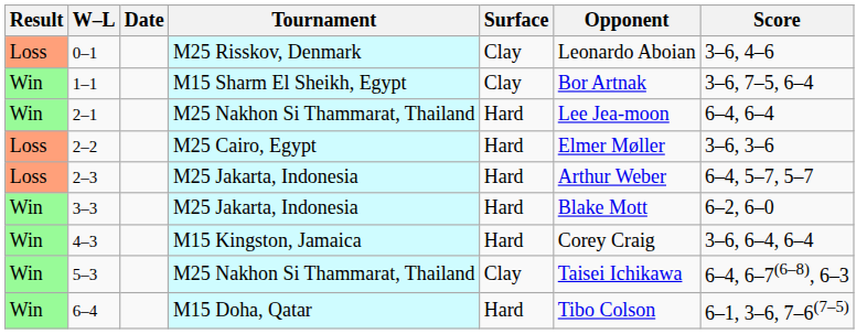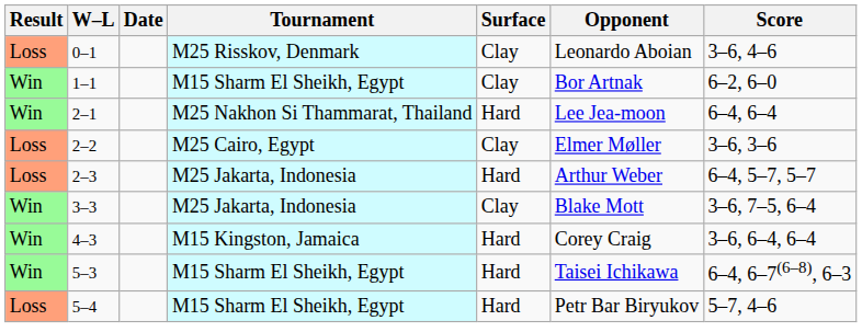 <table class="sortable wikitable">
 <tr>
 <th>Result</th>
 <th class="unsortable">W–L</th>
 <th>Date</th>
 <th>Tournament</th>
 <th>Surface</th>
 <th>Opponent</th>
 <th class="unsortable">Score</th>
 </tr>
 <tr>
 <td bgcolor=FFA07A>Loss</td>
 <td><small>0–1</small></td>
 <td></td>
 <td style="background:#cffcff;">M25 Risskov, Denmark</td>
 <td>Clay</td>
 <td> Leonardo Aboian</td>
 <td>3–6, 4–6</td>
 </tr>
 <tr>
 <td bgcolor=98FB98>Win</td>
 <td><small>1–1</small></td>
 <td></td>
 <td style="background:#cffcff;">M15 Sharm El Sheikh, Egypt</td>
 <td>Clay</td>
 <td> <a href='#'>Bor Artnak</a></td>
-<td>3–6, 7–5, 6–4</td>
+<td>6–2, 6–0</td>
 </tr>
 <tr>
 <td bgcolor=98FB98>Win</td>
 <td><small>2–1</small></td>
 <td></td>
 <td style="background:#cffcff;">M25 Nakhon Si Thammarat, Thailand</td>
 <td>Hard</td>
 <td> <a href='#'>Lee Jea-moon</a></td>
 <td>6–4, 6–4</td>
 </tr>
 <tr>
 <td bgcolor=FFA07A>Loss</td>
 <td><small>2–2</small></td>
 <td></td>
 <td style="background:#cffcff;">M25 Cairo, Egypt</td>
-<td>Hard</td>
+<td>Clay</td>
 <td> <a href='#'>Elmer Møller</a></td>
 <td>3–6, 3–6</td>
 </tr>
 <tr>
 <td bgcolor=FFA07A>Loss</td>
 <td><small>2–3</small></td>
 <td></td>
 <td style="background:#cffcff;">M25 Jakarta, Indonesia</td>
 <td>Hard</td>
 <td> <a href='#'>Arthur Weber</a></td>
 <td>6–4, 5–7, 5–7</td>
 </tr>
 <tr>
 <td bgcolor=98FB98>Win</td>
 <td><small>3–3</small></td>
 <td></td>
 <td style="background:#cffcff;">M25 Jakarta, Indonesia</td>
-<td>Hard</td>
+<td>Clay</td>
 <td> <a href='#'>Blake Mott</a></td>
-<td>6–2, 6–0</td>
+<td>3–6, 7–5, 6–4</td>
 </tr>
 <tr>
 <td bgcolor=98FB98>Win</td>
 <td><small>4–3</small></td>
 <td></td>
 <td style="background:#cffcff;">M15 Kingston, Jamaica</td>
 <td>Hard</td>
 <td> Corey Craig</td>
 <td>3–6, 6–4, 6–4</td>
 </tr>
 <tr>
 <td bgcolor=98FB98>Win</td>
 <td><small>5–3</small></td>
 <td></td>
-<td style="background:#cffcff;">M25 Nakhon Si Thammarat, Thailand</td>
-<td>Clay</td>
+<td style="background:#cffcff;">M15 Sharm El Sheikh, Egypt</td>
+<td>Hard</td>
 <td> <a href='#'>Taisei Ichikawa</a></td>
 <td>6–4, 6–7<sup>(6–8)</sup>, 6–3</td>
 </tr>
 <tr>
-<td bgcolor=98FB98>Win</td>
-<td><small>6–4</small></td>
+<td bgcolor=FFA07A>Loss</td>
+<td><small>5–4</small></td>
 <td></td>
-<td style="background:#cffcff;">M15 Doha, Qatar</td>
+<td style="background:#cffcff;">M15 Sharm El Sheikh, Egypt</td>
 <td>Hard</td>
-<td> <a href='#'>Tibo Colson</a></td>
-<td>6–1, 3–6, 7–6<sup>(7–5)</sup></td>
+<td> Petr Bar Biryukov</td>
+<td>5–7, 4–6</td>
 </tr>
 </table>
